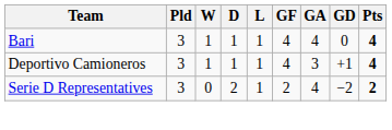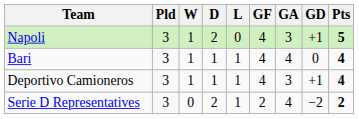 <table class=wikitable style="text-align:center">
 <tr>
 <th width=165>Team</th>
 <th width=20>Pld</th>
 <th width=20>W</th>
 <th width=20>D</th>
 <th width=20>L</th>
 <th width=20>GF</th>
 <th width=20>GA</th>
 <th width=20>GD</th>
 <th width=20>Pts</th>
+</tr>
+<tr bgcolor=#d0f0c0>
+<td style="text-align:left"> <a href='#'>Napoli</a></td>
+<td>3</td>
+<td>1</td>
+<td>2</td>
+<td>0</td>
+<td>4</td>
+<td>3</td>
+<td>+1</td>
+<td><strong>5</strong></td>
 </tr>
 <tr>
 <td style="text-align:left"> <a href='#'>Bari</a></td>
 <td>3</td>
 <td>1</td>
 <td>1</td>
 <td>1</td>
 <td>4</td>
 <td>4</td>
 <td>0</td>
 <td><strong>4</strong></td>
 </tr>
 <tr>
 <td style="text-align:left"> Deportivo Camioneros</td>
 <td>3</td>
 <td>1</td>
 <td>1</td>
 <td>1</td>
 <td>4</td>
 <td>3</td>
 <td>+1</td>
 <td><strong>4</strong></td>
 </tr>
 <tr>
 <td style="text-align:left"> <a href='#'>Serie D Representatives</a></td>
 <td>3</td>
 <td>0</td>
 <td>2</td>
 <td>1</td>
 <td>2</td>
 <td>4</td>
 <td>−2</td>
 <td><strong>2</strong></td>
 </tr>
 </table>
